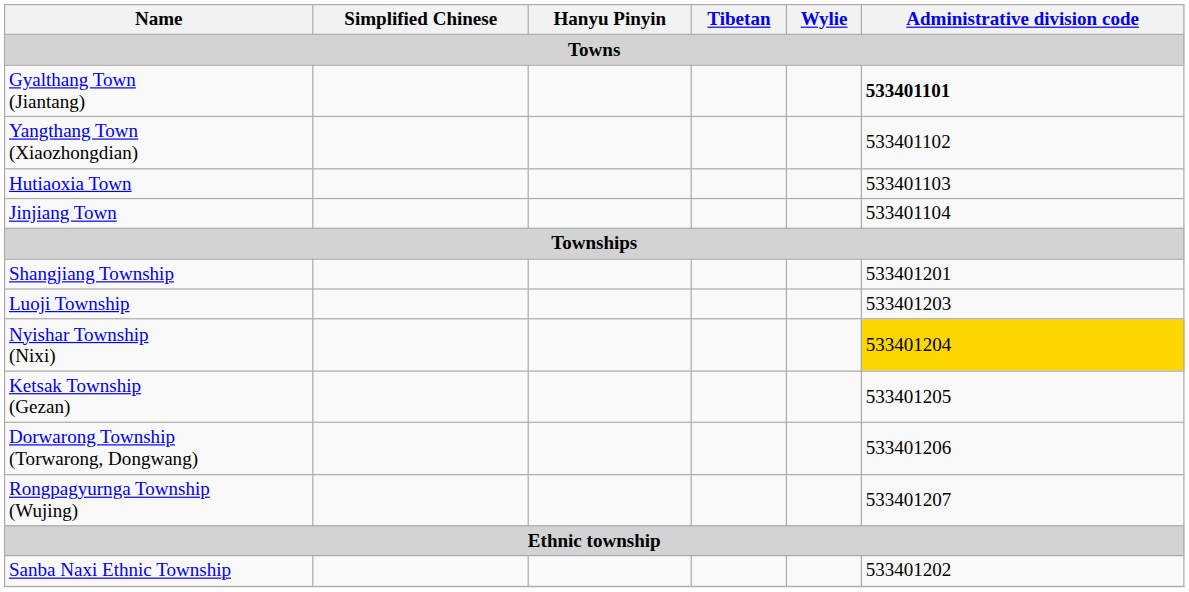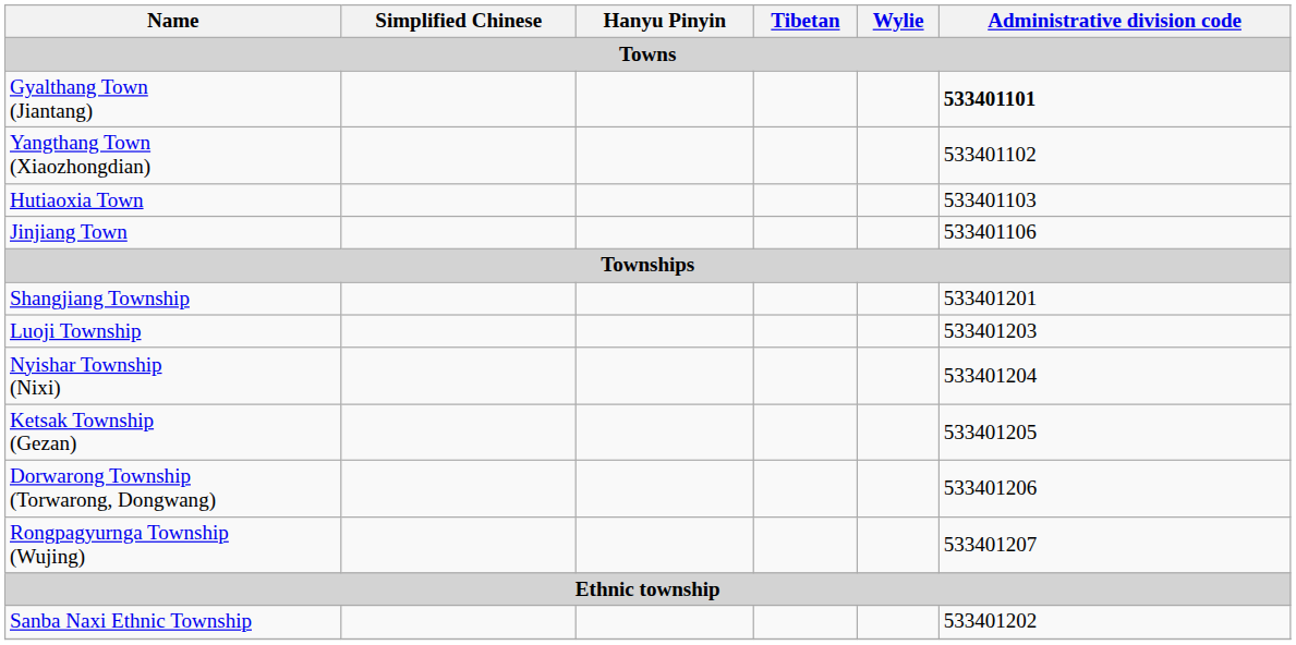 <table class="wikitable" align="center" style="width:50%; border="1">
 <tr>
 <th>Name</th>
 <th>Simplified Chinese</th>
 <th>Hanyu Pinyin</th>
 <th><a href='#'>Tibetan</a></th>
 <th><a href='#'>Wylie</a></th>
 <th><a href='#'>Administrative division code</a></th>
 </tr>
 <tr>
 <td colspan="7"  style="text-align:center; background:#d3d3d3;"><strong>Towns</strong></td>
 </tr>
 <tr --------->
 <td><a href='#'>Gyalthang Town</a><br>(Jiantang)</td>
 <td></td>
 <td></td>
 <td></td>
 <td></td>
 <td><strong>533401101</strong></td>
 </tr>
 <tr>
 <td><a href='#'>Yangthang Town</a><br>(Xiaozhongdian)</td>
 <td></td>
 <td></td>
 <td></td>
 <td></td>
 <td>533401102</td>
 </tr>
 <tr>
 <td><a href='#'>Hutiaoxia Town</a></td>
 <td></td>
 <td></td>
 <td></td>
 <td></td>
 <td>533401103</td>
 </tr>
 <tr>
 <td><a href='#'>Jinjiang Town</a></td>
 <td></td>
 <td></td>
 <td></td>
 <td></td>
-<td>533401104</td>
+<td>533401106</td>
 </tr>
 <tr>
 <td colspan="7"  style="text-align:center; background:#d3d3d3;"><strong>Townships</strong></td>
 </tr>
 <tr --------->
 <td><a href='#'>Shangjiang Township</a></td>
 <td></td>
 <td></td>
 <td></td>
 <td></td>
 <td>533401201</td>
 </tr>
 <tr>
 <td><a href='#'>Luoji Township</a></td>
 <td></td>
 <td></td>
 <td></td>
 <td></td>
 <td>533401203</td>
 </tr>
 <tr>
 <td><a href='#'>Nyishar Township</a><br>(Nixi)</td>
 <td></td>
 <td></td>
 <td></td>
 <td></td>
-<td style="background: gold;">533401204</td>
+<td>533401204</td>
 </tr>
 <tr>
 <td><a href='#'>Ketsak Township</a><br>(Gezan)</td>
 <td></td>
 <td></td>
 <td></td>
 <td></td>
 <td>533401205</td>
 </tr>
 <tr>
 <td><a href='#'>Dorwarong Township</a><br>(Torwarong, Dongwang)</td>
 <td></td>
 <td></td>
 <td></td>
 <td></td>
 <td>533401206</td>
 </tr>
 <tr>
 <td><a href='#'>Rongpagyurnga Township</a><br>(Wujing)</td>
 <td></td>
 <td></td>
 <td></td>
 <td></td>
 <td>533401207</td>
 </tr>
 <tr>
 <td colspan="7"  style="text-align:center; background:#d3d3d3;"><strong>Ethnic township</strong></td>
 </tr>
 <tr --------->
 <td><a href='#'>Sanba Naxi Ethnic Township</a></td>
 <td></td>
 <td></td>
 <td></td>
 <td></td>
 <td>533401202</td>
 </tr>
 <tr>
 </tr>
 </table>
